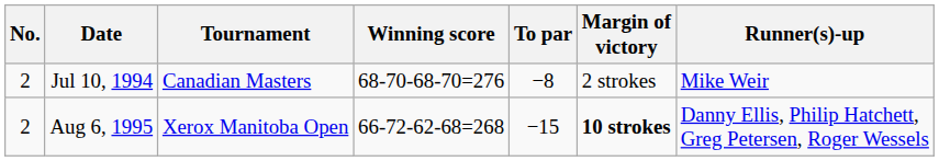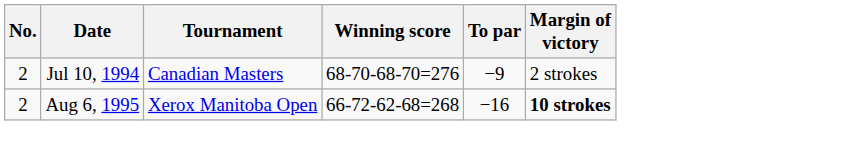 <table class="wikitable" style="font-size:95%;">
 <tr>
 <th>No.</th>
 <th>Date</th>
 <th>Tournament</th>
 <th>Winning score</th>
 <th>To par</th>
 <th>Margin of<br>victory</th>
-<th>Runner(s)-up</th>
 </tr>
 <tr>
 <td align=center>2</td>
 <td align=right>Jul 10, <a href='#'>1994</a></td>
 <td><a href='#'>Canadian Masters</a></td>
 <td align=right>68-70-68-70=276</td>
-<td align=center>−8</td>
+<td align=center>−9</td>
 <td>2 strokes</td>
-<td> <a href='#'>Mike Weir</a></td>
 </tr>
 <tr>
 <td align=center>2</td>
 <td align=right>Aug 6, <a href='#'>1995</a></td>
 <td><a href='#'>Xerox Manitoba Open</a></td>
 <td align=right>66-72-62-68=268</td>
-<td align=center>−15</td>
+<td align=center>−16</td>
 <td><strong>10 strokes</strong></td>
-<td> <a href='#'>Danny Ellis</a>,  <a href='#'>Philip Hatchett</a>,<br> <a href='#'>Greg Petersen</a>,  <a href='#'>Roger Wessels</a></td>
 </tr>
 </table>
